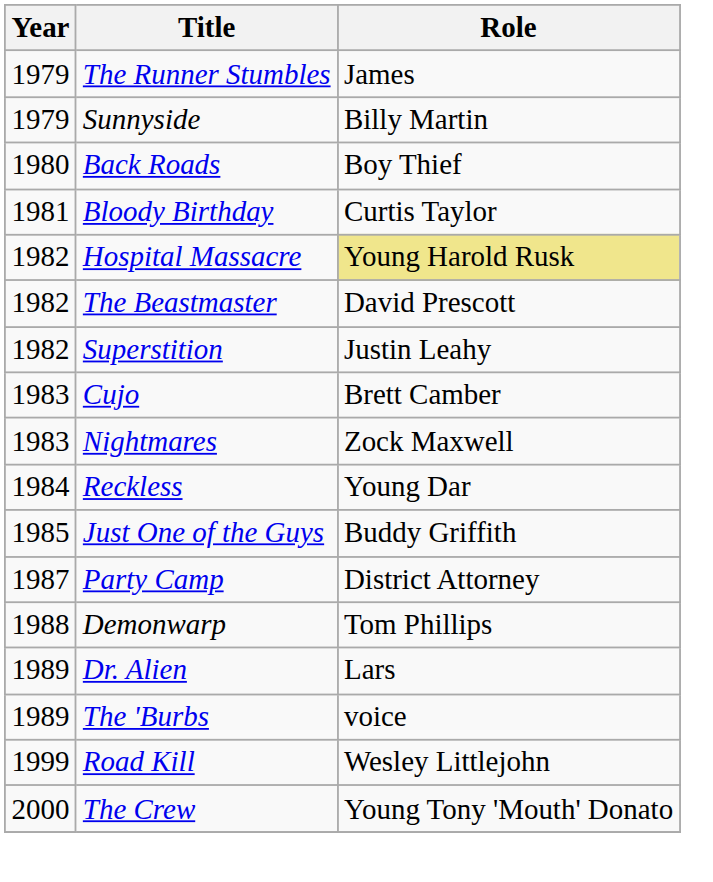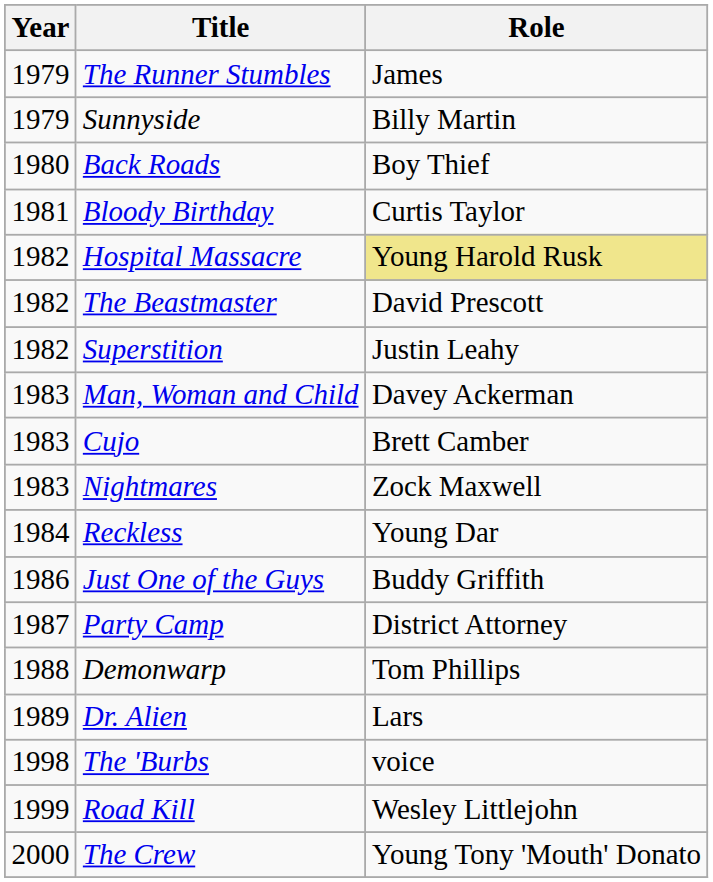 <table class="wikitable sortable">
 <tr>
 <th>Year</th>
 <th>Title</th>
 <th>Role</th>
 </tr>
 <tr>
 <td>1979</td>
 <td><em><a href='#'>The Runner Stumbles</a></em></td>
 <td>James</td>
 </tr>
 <tr>
 <td>1979</td>
 <td><em>Sunnyside</em></td>
 <td>Billy Martin</td>
 </tr>
 <tr>
 <td>1980</td>
 <td><em><a href='#'>Back Roads</a></em></td>
 <td>Boy Thief</td>
 </tr>
 <tr>
 <td>1981</td>
 <td><em><a href='#'>Bloody Birthday</a></em></td>
 <td>Curtis Taylor</td>
 </tr>
 <tr>
 <td>1982</td>
 <td><em><a href='#'>Hospital Massacre</a></em></td>
 <td style="background: khaki;">Young Harold Rusk</td>
 </tr>
 <tr>
 <td>1982</td>
 <td><em><a href='#'>The Beastmaster</a></em></td>
 <td>David Prescott</td>
 </tr>
 <tr>
 <td>1982</td>
 <td><em><a href='#'>Superstition</a></em></td>
 <td>Justin Leahy</td>
 </tr>
 <tr>
 <td>1983</td>
+<td><em><a href='#'>Man, Woman and Child</a></em></td>
+<td>Davey Ackerman</td>
+</tr>
+<tr>
+<td>1983</td>
 <td><em><a href='#'>Cujo</a></em></td>
 <td>Brett Camber</td>
 </tr>
 <tr>
 <td>1983</td>
 <td><em><a href='#'>Nightmares</a></em></td>
 <td>Zock Maxwell</td>
 </tr>
 <tr>
 <td>1984</td>
 <td><em><a href='#'>Reckless</a></em></td>
 <td>Young Dar</td>
 </tr>
 <tr>
-<td>1985</td>
+<td>1986</td>
 <td><em><a href='#'>Just One of the Guys</a></em></td>
 <td>Buddy Griffith</td>
 </tr>
 <tr>
 <td>1987</td>
 <td><em><a href='#'>Party Camp</a></em></td>
 <td>District Attorney</td>
 </tr>
 <tr>
 <td>1988</td>
 <td><em>Demonwarp</em></td>
 <td>Tom Phillips</td>
 </tr>
 <tr>
 <td>1989</td>
 <td><em><a href='#'>Dr. Alien</a></em></td>
 <td>Lars</td>
 </tr>
 <tr>
-<td>1989</td>
+<td>1998</td>
 <td><em><a href='#'>The 'Burbs</a></em></td>
 <td>voice</td>
 </tr>
 <tr>
 <td>1999</td>
 <td><em><a href='#'>Road Kill</a></em></td>
 <td>Wesley Littlejohn</td>
 </tr>
 <tr>
 <td>2000</td>
 <td><em><a href='#'>The Crew</a></em></td>
 <td>Young Tony 'Mouth' Donato</td>
 </tr>
 <tr>
 </tr>
 </table>
